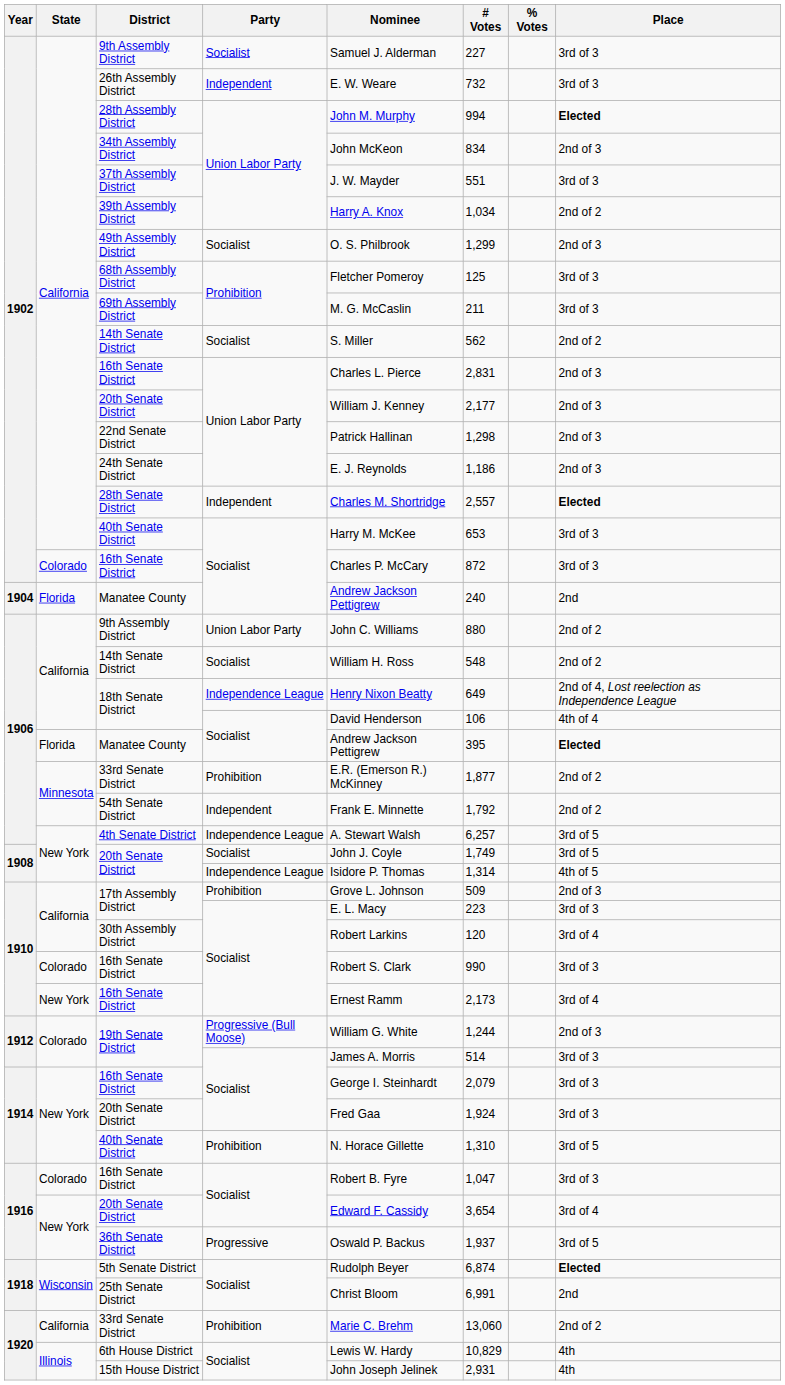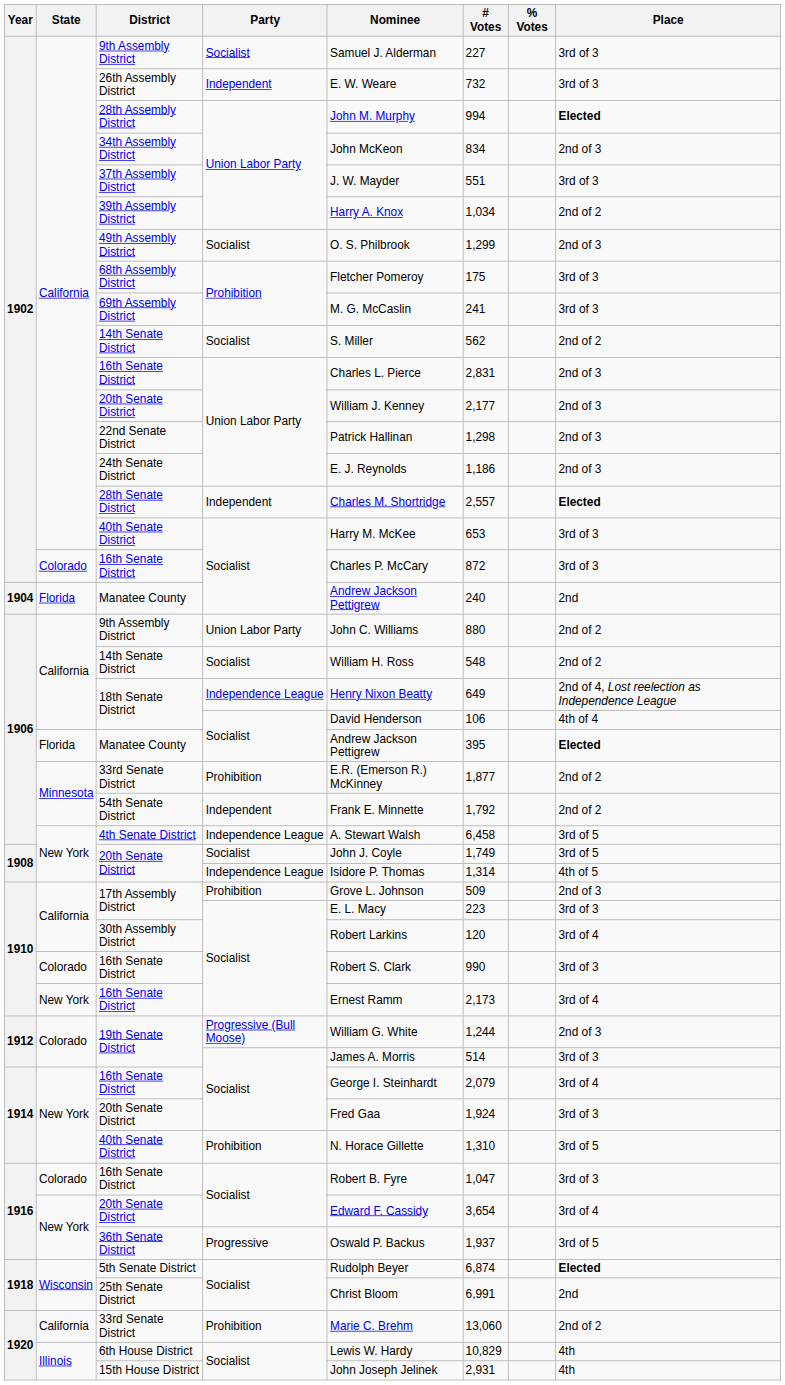 <table class="wikitable sortable" style="width:1050px">
 <tr>
 <th>Year</th>
 <th>State</th>
 <th>District</th>
 <th>Party</th>
 <th>Nominee</th>
 <th># Votes</th>
 <th>% Votes</th>
 <th>Place</th>
 </tr>
 <tr>
 <th rowspan="17">1902</th>
 <td rowspan="16"><a href='#'>California</a></td>
 <td><a href='#'>9th Assembly District</a></td>
 <td><a href='#'>Socialist</a></td>
 <td>Samuel J. Alderman</td>
 <td>227</td>
 <td></td>
 <td>3rd of 3</td>
 </tr>
 <tr>
 <td>26th Assembly District</td>
 <td><a href='#'>Independent</a></td>
 <td>E. W. Weare</td>
 <td>732</td>
 <td></td>
 <td>3rd of 3</td>
 </tr>
 <tr>
 <td><a href='#'>28th Assembly District</a></td>
 <td rowspan="4"><a href='#'>Union Labor Party</a></td>
 <td><a href='#'>John M. Murphy</a></td>
 <td>994</td>
 <td></td>
 <td><strong>Elected</strong></td>
 </tr>
 <tr>
 <td><a href='#'>34th Assembly District</a></td>
 <td>John McKeon</td>
 <td>834</td>
 <td></td>
 <td>2nd of 3</td>
 </tr>
 <tr>
 <td><a href='#'>37th Assembly District</a></td>
 <td>J. W. Mayder</td>
 <td>551</td>
 <td></td>
 <td>3rd of 3</td>
 </tr>
 <tr>
 <td><a href='#'>39th Assembly District</a></td>
 <td><a href='#'>Harry A. Knox</a></td>
 <td>1,034</td>
 <td></td>
 <td>2nd of 2</td>
 </tr>
 <tr>
 <td><a href='#'>49th Assembly District</a></td>
 <td>Socialist</td>
 <td>O. S. Philbrook</td>
 <td>1,299</td>
 <td></td>
 <td>2nd of 3</td>
 </tr>
 <tr>
 <td><a href='#'>68th Assembly District</a></td>
 <td rowspan="2"><a href='#'>Prohibition</a></td>
 <td>Fletcher Pomeroy</td>
-<td>125</td>
+<td>175</td>
 <td></td>
 <td>3rd of 3</td>
 </tr>
 <tr>
 <td><a href='#'>69th Assembly District</a></td>
 <td>M. G. McCaslin</td>
-<td>211</td>
+<td>241</td>
 <td></td>
 <td>3rd of 3</td>
 </tr>
 <tr>
 <td><a href='#'>14th Senate District</a></td>
 <td>Socialist</td>
 <td>S. Miller</td>
 <td>562</td>
 <td></td>
 <td>2nd of 2</td>
 </tr>
 <tr>
 <td><a href='#'>16th Senate District</a></td>
 <td rowspan="4">Union Labor Party</td>
 <td>Charles L. Pierce</td>
 <td>2,831</td>
 <td></td>
 <td>2nd of 3</td>
 </tr>
 <tr>
 <td><a href='#'>20th Senate District</a></td>
 <td>William J. Kenney</td>
 <td>2,177</td>
 <td></td>
 <td>2nd of 3</td>
 </tr>
 <tr>
 <td>22nd Senate District</td>
 <td>Patrick Hallinan</td>
 <td>1,298</td>
 <td></td>
 <td>2nd of 3</td>
 </tr>
 <tr>
 <td>24th Senate District</td>
 <td>E. J. Reynolds</td>
 <td>1,186</td>
 <td></td>
 <td>2nd of 3</td>
 </tr>
 <tr>
 <td><a href='#'>28th Senate District</a></td>
 <td>Independent</td>
 <td><a href='#'>Charles M. Shortridge</a></td>
 <td>2,557</td>
 <td></td>
 <td><strong>Elected</strong></td>
 </tr>
 <tr>
 <td><a href='#'>40th Senate District</a></td>
 <td rowspan="3">Socialist</td>
 <td>Harry M. McKee</td>
 <td>653</td>
 <td></td>
 <td>3rd of 3</td>
 </tr>
 <tr>
 <td><a href='#'>Colorado</a></td>
 <td><a href='#'>16th Senate District</a></td>
 <td>Charles P. McCary</td>
 <td>872</td>
 <td></td>
 <td>3rd of 3</td>
 </tr>
 <tr>
 <th>1904</th>
 <td><a href='#'>Florida</a></td>
 <td>Manatee County</td>
 <td><a href='#'>Andrew Jackson Pettigrew</a></td>
 <td>240</td>
 <td></td>
 <td>2nd</td>
 </tr>
 <tr>
 <th rowspan="8">1906</th>
 <td rowspan="4">California</td>
 <td>9th Assembly District</td>
 <td>Union Labor Party</td>
 <td>John C. Williams</td>
 <td>880</td>
 <td></td>
 <td>2nd of 2</td>
 </tr>
 <tr>
 <td>14th Senate District</td>
 <td>Socialist</td>
 <td>William H. Ross</td>
 <td>548</td>
 <td></td>
 <td>2nd of 2</td>
 </tr>
 <tr>
 <td rowspan="2">18th Senate District</td>
 <td><a href='#'>Independence League</a></td>
 <td><a href='#'>Henry Nixon Beatty</a></td>
 <td>649</td>
 <td></td>
 <td>2nd of 4, <em>Lost reelection as Independence League</em></td>
 </tr>
 <tr>
 <td rowspan="2">Socialist</td>
 <td>David Henderson</td>
 <td>106</td>
 <td></td>
 <td>4th of 4</td>
 </tr>
 <tr>
 <td>Florida</td>
 <td>Manatee County</td>
 <td>Andrew Jackson Pettigrew</td>
 <td>395</td>
 <td></td>
 <td><strong>Elected</strong></td>
 </tr>
 <tr>
 <td rowspan="2"><a href='#'>Minnesota</a></td>
 <td>33rd Senate District</td>
 <td>Prohibition</td>
 <td>E.R. (Emerson R.) McKinney</td>
 <td>1,877</td>
 <td></td>
 <td>2nd of 2</td>
 </tr>
 <tr>
 <td>54th Senate District</td>
 <td>Independent</td>
 <td>Frank E. Minnette</td>
 <td>1,792</td>
 <td></td>
 <td>2nd of 2</td>
 </tr>
 <tr>
 <td rowspan="3">New York</td>
 <td><a href='#'>4th Senate District</a></td>
 <td>Independence League</td>
 <td>A. Stewart Walsh</td>
-<td>6,257</td>
+<td>6,458</td>
 <td></td>
 <td>3rd of 5</td>
 </tr>
 <tr>
 <th rowspan="2">1908</th>
 <td rowspan="2"><a href='#'>20th Senate District</a></td>
 <td>Socialist</td>
 <td>John J. Coyle</td>
 <td>1,749</td>
 <td></td>
 <td>3rd of 5</td>
 </tr>
 <tr>
 <td>Independence League</td>
 <td>Isidore P. Thomas</td>
 <td>1,314</td>
 <td></td>
 <td>4th of 5</td>
 </tr>
 <tr>
 <th rowspan="5">1910</th>
 <td rowspan="3">California</td>
 <td rowspan="2">17th Assembly District</td>
 <td>Prohibition</td>
 <td>Grove L. Johnson</td>
 <td>509</td>
 <td></td>
 <td>2nd of 3</td>
 </tr>
 <tr>
 <td rowspan="4">Socialist</td>
 <td>E. L. Macy</td>
 <td>223</td>
 <td></td>
 <td>3rd of 3</td>
 </tr>
 <tr>
 <td>30th Assembly District</td>
 <td>Robert Larkins</td>
 <td>120</td>
 <td></td>
 <td>3rd of 4</td>
 </tr>
 <tr>
 <td>Colorado</td>
 <td>16th Senate District</td>
 <td>Robert S. Clark</td>
 <td>990</td>
 <td></td>
 <td>3rd of 3</td>
 </tr>
 <tr>
 <td>New York</td>
 <td><a href='#'>16th Senate District</a></td>
 <td>Ernest Ramm</td>
 <td>2,173</td>
 <td></td>
 <td>3rd of 4</td>
 </tr>
 <tr>
 <th rowspan="2">1912</th>
 <td rowspan="2">Colorado</td>
 <td rowspan="2"><a href='#'>19th Senate District</a></td>
 <td><a href='#'>Progressive (Bull Moose)</a></td>
 <td>William G. White</td>
 <td>1,244</td>
 <td></td>
 <td>2nd of 3</td>
 </tr>
 <tr>
 <td rowspan="3">Socialist</td>
 <td>James A. Morris</td>
 <td>514</td>
 <td></td>
 <td>3rd of 3</td>
 </tr>
 <tr>
 <th rowspan="3">1914</th>
 <td rowspan="3">New York</td>
 <td><a href='#'>16th Senate District</a></td>
 <td>George I. Steinhardt</td>
 <td>2,079</td>
 <td></td>
-<td>3rd of 3</td>
+<td>3rd of 4</td>
 </tr>
 <tr>
 <td>20th Senate District</td>
 <td>Fred Gaa</td>
 <td>1,924</td>
 <td></td>
 <td>3rd of 3</td>
 </tr>
 <tr>
 <td><a href='#'>40th Senate District</a></td>
 <td>Prohibition</td>
 <td>N. Horace Gillette</td>
 <td>1,310</td>
 <td></td>
 <td>3rd of 5</td>
 </tr>
 <tr>
 <th rowspan="3">1916</th>
 <td>Colorado</td>
 <td>16th Senate District</td>
 <td rowspan="2">Socialist</td>
 <td>Robert B. Fyre</td>
 <td>1,047</td>
 <td></td>
 <td>3rd of 3</td>
 </tr>
 <tr>
 <td rowspan="2">New York</td>
 <td><a href='#'>20th Senate District</a></td>
 <td><a href='#'>Edward F. Cassidy</a></td>
 <td>3,654</td>
 <td></td>
 <td>3rd of 4</td>
 </tr>
 <tr>
 <td><a href='#'>36th Senate District</a></td>
 <td>Progressive</td>
 <td>Oswald P. Backus</td>
 <td>1,937</td>
 <td></td>
 <td>3rd of 5</td>
 </tr>
 <tr>
 <th rowspan="2">1918</th>
 <td rowspan="2"><a href='#'>Wisconsin</a></td>
 <td>5th Senate District</td>
 <td rowspan="2">Socialist</td>
 <td>Rudolph Beyer</td>
 <td>6,874</td>
 <td></td>
 <td><strong>Elected</strong></td>
 </tr>
 <tr>
 <td>25th Senate District</td>
 <td>Christ Bloom</td>
 <td>6,991</td>
 <td></td>
 <td>2nd</td>
 </tr>
 <tr>
 <th rowspan="3">1920</th>
 <td>California</td>
 <td>33rd Senate District</td>
 <td>Prohibition</td>
 <td><a href='#'>Marie C. Brehm</a></td>
 <td>13,060</td>
 <td></td>
 <td>2nd of 2</td>
 </tr>
 <tr>
 <td rowspan="2"><a href='#'>Illinois</a></td>
 <td>6th House District</td>
 <td rowspan="2">Socialist</td>
 <td>Lewis W. Hardy</td>
 <td>10,829</td>
 <td></td>
 <td>4th</td>
 </tr>
 <tr>
 <td>15th House District</td>
 <td>John Joseph Jelinek</td>
 <td>2,931</td>
 <td></td>
 <td>4th</td>
 </tr>
 </table>
